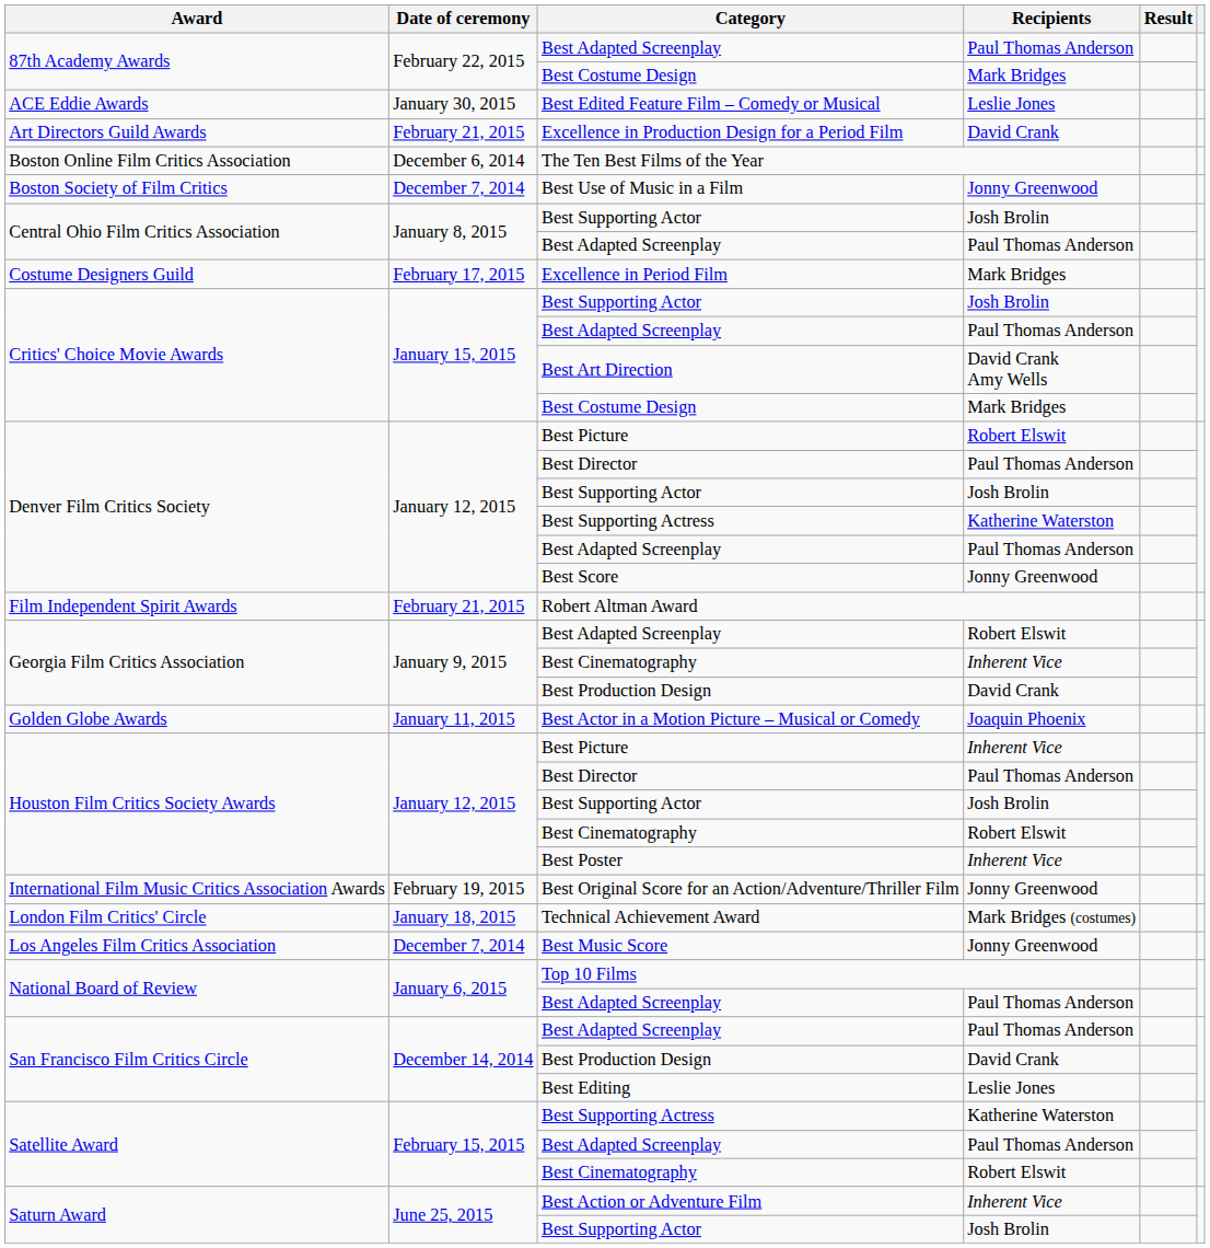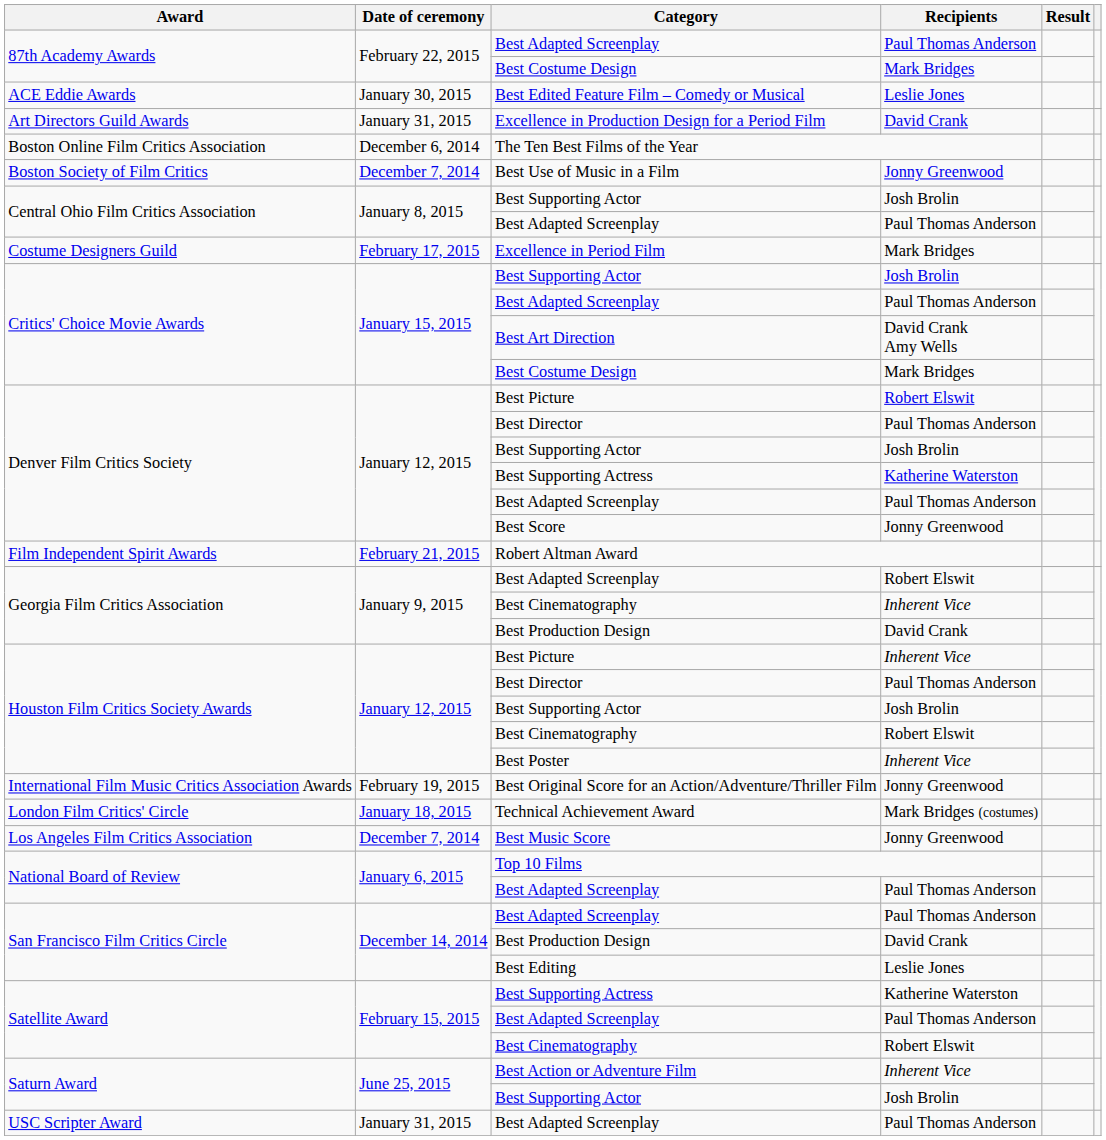 <table class="wikitable plainrowheaders sortable">
 <tr>
 <th scope="col">Award</th>
 <th scope="col">Date of ceremony</th>
 <th scope="col">Category</th>
 <th scope="col">Recipients</th>
 <th scope="col">Result</th>
 <th scope="col" class="unsortable"></th>
 </tr>
 <tr>
 <td rowspan="2"><a href='#'>87th Academy Awards</a></td>
 <td rowspan="2">February 22, 2015</td>
 <td><a href='#'>Best Adapted Screenplay</a></td>
 <td><a href='#'>Paul Thomas Anderson</a></td>
 <td></td>
 <td style="text-align:center;" rowspan="2"></td>
 </tr>
 <tr>
 <td><a href='#'>Best Costume Design</a></td>
 <td><a href='#'>Mark Bridges</a></td>
 <td></td>
 </tr>
 <tr>
 <td><a href='#'>ACE Eddie Awards</a></td>
 <td>January 30, 2015</td>
 <td><a href='#'>Best Edited Feature Film – Comedy or Musical</a></td>
 <td><a href='#'>Leslie Jones</a></td>
 <td></td>
 <td style="text-align:center;"></td>
 </tr>
 <tr>
 <td><a href='#'>Art Directors Guild Awards</a></td>
-<td rowspan="1"><a href='#'>February 21, 2015</a></td>
+<td>January 31, 2015</td>
 <td><a href='#'>Excellence in Production Design for a Period Film</a></td>
 <td><a href='#'>David Crank</a></td>
 <td></td>
 <td style="text-align:center;"></td>
 </tr>
 <tr>
 <td rowspan="1">Boston Online Film Critics Association</td>
 <td rowspan="1">December 6, 2014</td>
 <td colspan="2">The Ten Best Films of the Year</td>
 <td></td>
 <td style="text-align:center;"></td>
 </tr>
 <tr>
 <td rowspan="1"><a href='#'>Boston Society of Film Critics</a></td>
 <td rowspan="1"><a href='#'>December 7, 2014</a></td>
 <td>Best Use of Music in a Film</td>
 <td><a href='#'>Jonny Greenwood</a></td>
 <td></td>
 <td style="text-align:center;"></td>
 </tr>
 <tr>
 <td rowspan="2">Central Ohio Film Critics Association</td>
 <td rowspan="2">January 8, 2015</td>
 <td>Best Supporting Actor</td>
 <td>Josh Brolin</td>
 <td></td>
 <td style="text-align:center;" rowspan="2"><br></td>
 </tr>
 <tr>
 <td>Best Adapted Screenplay</td>
 <td>Paul Thomas Anderson</td>
 <td></td>
 </tr>
 <tr>
 <td><a href='#'>Costume Designers Guild</a></td>
 <td><a href='#'>February 17, 2015</a></td>
 <td><a href='#'>Excellence in Period Film</a></td>
 <td>Mark Bridges</td>
 <td></td>
 <td style="text-align:center;"></td>
 </tr>
 <tr>
 <td rowspan="4"><a href='#'>Critics' Choice Movie Awards</a></td>
 <td rowspan="4"><a href='#'>January 15, 2015</a></td>
 <td><a href='#'>Best Supporting Actor</a></td>
 <td><a href='#'>Josh Brolin</a></td>
 <td></td>
 <td style="text-align:center;" rowspan="4"></td>
 </tr>
 <tr>
 <td><a href='#'>Best Adapted Screenplay</a></td>
 <td>Paul Thomas Anderson</td>
 <td></td>
 </tr>
 <tr>
 <td><a href='#'>Best Art Direction</a></td>
 <td>David Crank<br>Amy Wells</td>
 <td></td>
 </tr>
 <tr>
 <td><a href='#'>Best Costume Design</a></td>
 <td>Mark Bridges</td>
 <td></td>
 </tr>
 <tr>
 <td rowspan="6">Denver Film Critics Society</td>
 <td rowspan="6">January 12, 2015</td>
 <td>Best Picture</td>
 <td><a href='#'>Robert Elswit</a></td>
 <td></td>
 <td style="text-align:center;" rowspan="6"><br></td>
 </tr>
 <tr>
 <td>Best Director</td>
 <td>Paul Thomas Anderson</td>
 <td></td>
 </tr>
 <tr>
 <td>Best Supporting Actor</td>
 <td>Josh Brolin</td>
 <td></td>
 </tr>
 <tr>
 <td>Best Supporting Actress</td>
 <td><a href='#'>Katherine Waterston</a></td>
 <td></td>
 </tr>
 <tr>
 <td>Best Adapted Screenplay</td>
 <td>Paul Thomas Anderson</td>
 <td></td>
 </tr>
 <tr>
 <td>Best Score</td>
 <td>Jonny Greenwood</td>
 <td></td>
 </tr>
 <tr>
 <td rowspan="1"><a href='#'>Film Independent Spirit Awards</a></td>
 <td rowspan="1"><a href='#'>February 21, 2015</a></td>
 <td colspan="2">Robert Altman Award</td>
 <td></td>
 <td style="text-align:center;"></td>
 </tr>
 <tr>
 <td rowspan="3">Georgia Film Critics Association</td>
 <td rowspan="3">January 9, 2015</td>
 <td>Best Adapted Screenplay</td>
 <td>Robert Elswit</td>
 <td></td>
 <td style="text-align:center;" rowspan="3"><br></td>
 </tr>
 <tr>
 <td>Best Cinematography</td>
 <td><em>Inherent Vice</em></td>
 <td></td>
 </tr>
 <tr>
 <td>Best Production Design</td>
 <td>David Crank</td>
 <td></td>
 </tr>
 <tr>
-<td><a href='#'>Golden Globe Awards</a></td>
-<td><a href='#'>January 11, 2015</a></td>
-<td><a href='#'>Best Actor in a Motion Picture – Musical or Comedy</a></td>
-<td><a href='#'>Joaquin Phoenix</a></td>
-<td></td>
-<td style="text-align:center;"></td>
-</tr>
-<tr>
 <td rowspan="5"><a href='#'>Houston Film Critics Society Awards</a></td>
 <td rowspan="5"><a href='#'>January 12, 2015</a></td>
 <td>Best Picture</td>
 <td><em>Inherent Vice</em></td>
 <td></td>
 <td style="text-align:center;" rowspan="5"><br></td>
 </tr>
 <tr>
 <td>Best Director</td>
 <td>Paul Thomas Anderson</td>
 <td></td>
 </tr>
 <tr>
 <td>Best Supporting Actor</td>
 <td>Josh Brolin</td>
 <td></td>
 </tr>
 <tr>
 <td>Best Cinematography</td>
 <td>Robert Elswit</td>
 <td></td>
 </tr>
 <tr>
 <td>Best Poster</td>
 <td><em>Inherent Vice</em></td>
 <td></td>
 </tr>
 <tr>
 <td rowspan="1"><a href='#'>International Film Music Critics Association</a> Awards</td>
 <td rowspan="1">February 19, 2015</td>
 <td>Best Original Score for an Action/Adventure/Thriller Film</td>
 <td>Jonny Greenwood</td>
 <td></td>
 <td style="text-align:center;"></td>
 </tr>
 <tr>
 <td rowspan="1"><a href='#'>London Film Critics' Circle</a></td>
 <td rowspan="1"><a href='#'>January 18, 2015</a></td>
 <td>Technical Achievement Award</td>
 <td>Mark Bridges <small>(costumes)</small></td>
 <td></td>
 <td style="text-align:center;"></td>
 </tr>
 <tr>
 <td rowspan="1"><a href='#'>Los Angeles Film Critics Association</a></td>
 <td rowspan="1"><a href='#'>December 7, 2014</a></td>
 <td><a href='#'>Best Music Score</a> </td>
 <td>Jonny Greenwood</td>
 <td></td>
 <td style="text-align:center;"></td>
 </tr>
 <tr>
 <td rowspan="2"><a href='#'>National Board of Review</a></td>
 <td rowspan="2"><a href='#'>January 6, 2015</a></td>
 <td colspan="2"><a href='#'>Top 10 Films</a></td>
 <td></td>
 <td style="text-align:center;"rowspan=2></td>
 </tr>
 <tr>
 <td><a href='#'>Best Adapted Screenplay</a></td>
 <td>Paul Thomas Anderson</td>
 <td></td>
 </tr>
 <tr>
 <td rowspan="3"><a href='#'>San Francisco Film Critics Circle</a></td>
 <td rowspan="3"><a href='#'>December 14, 2014</a></td>
 <td><a href='#'>Best Adapted Screenplay</a></td>
 <td>Paul Thomas Anderson</td>
 <td></td>
 <td style="text-align:center;" rowspan="3"><br></td>
 </tr>
 <tr>
 <td>Best Production Design</td>
 <td>David Crank</td>
 <td></td>
 </tr>
 <tr>
 <td>Best Editing</td>
 <td>Leslie Jones</td>
 <td></td>
 </tr>
 <tr>
 <td rowspan="3"><a href='#'>Satellite Award</a></td>
 <td rowspan="3"><a href='#'>February 15, 2015</a></td>
 <td><a href='#'>Best Supporting Actress</a></td>
 <td>Katherine Waterston</td>
 <td></td>
 <td style="text-align:center;" rowspan=3></td>
 </tr>
 <tr>
 <td><a href='#'>Best Adapted Screenplay</a></td>
 <td>Paul Thomas Anderson</td>
 <td></td>
 </tr>
 <tr>
 <td><a href='#'>Best Cinematography</a></td>
 <td>Robert Elswit</td>
 <td></td>
 </tr>
 <tr>
 <td rowspan="2"><a href='#'>Saturn Award</a></td>
 <td rowspan="2"><a href='#'>June 25, 2015</a></td>
 <td><a href='#'>Best Action or Adventure Film</a></td>
 <td><em>Inherent Vice</em></td>
 <td></td>
 <td style="text-align:center;" rowspan="2"></td>
 </tr>
 <tr>
 <td><a href='#'>Best Supporting Actor</a></td>
 <td>Josh Brolin</td>
 <td></td>
 </tr>
+<tr>
+<td><a href='#'>USC Scripter Award</a></td>
+<td>January 31, 2015</td>
+<td>Best Adapted Screenplay</td>
+<td>Paul Thomas Anderson</td>
+<td></td>
+<td style="text-align:center;"></td>
+</tr>
 </table>
